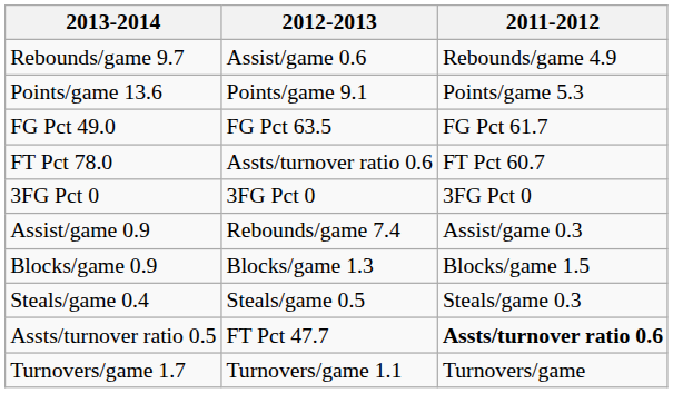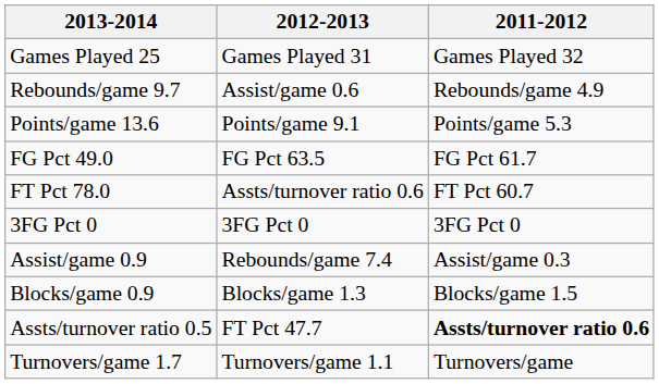 <table class="wikitable">
 <tr>
 <th>2013-2014</th>
 <th>2012-2013</th>
 <th>2011-2012</th>
+</tr>
+<tr>
+<td>Games Played 25</td>
+<td>Games Played 31</td>
+<td>Games Played 32</td>
 </tr>
 <tr>
 <td>Rebounds/game 9.7</td>
 <td>Assist/game 0.6</td>
 <td>Rebounds/game 4.9</td>
 </tr>
 <tr>
 <td>Points/game 13.6</td>
 <td>Points/game 9.1</td>
 <td>Points/game 5.3</td>
 </tr>
 <tr>
 <td>FG Pct 49.0</td>
 <td>FG Pct 63.5</td>
 <td>FG Pct 61.7</td>
 </tr>
 <tr>
 <td>FT Pct 78.0</td>
 <td>Assts/turnover ratio 0.6</td>
 <td>FT Pct 60.7</td>
 </tr>
 <tr>
 <td>3FG Pct 0</td>
 <td>3FG Pct 0</td>
 <td>3FG Pct 0</td>
 </tr>
 <tr>
 <td>Assist/game 0.9</td>
 <td>Rebounds/game 7.4</td>
 <td>Assist/game 0.3</td>
 </tr>
 <tr>
 <td>Blocks/game 0.9</td>
 <td>Blocks/game 1.3</td>
 <td>Blocks/game 1.5</td>
 </tr>
 <tr>
-<td>Steals/game 0.4</td>
-<td>Steals/game 0.5</td>
-<td>Steals/game 0.3</td>
-</tr>
-<tr>
 <td>Assts/turnover ratio 0.5</td>
 <td>FT Pct 47.7</td>
 <td><strong>Assts/turnover ratio 0.6</strong></td>
 </tr>
 <tr>
 <td>Turnovers/game 1.7</td>
 <td>Turnovers/game 1.1</td>
 <td>Turnovers/game</td>
 </tr>
 </table>
